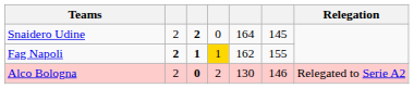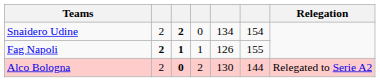 <table class="wikitable" style="text-align: center;">
 <tr>
 <th ! width=200>Teams</th>
 <th width=20></th>
 <th width=20></th>
 <th width=20></th>
 <th width=35></th>
 <th width=35></th>
 <th>Relegation</th>
 </tr>
 <tr>
 <td align="left"><a href='#'>Snaidero Udine</a></td>
 <td>2</td>
 <td><strong>2</strong></td>
 <td>0</td>
-<td>164</td>
-<td>145</td>
+<td>134</td>
+<td>154</td>
 </tr>
 <tr>
 <td align="left"><a href='#'>Fag Napoli</a></td>
 <td><strong>2</strong></td>
 <td><strong>1</strong></td>
-<td style="background: gold;">1</td>
-<td>162</td>
+<td>1</td>
+<td>126</td>
 <td>155</td>
 </tr>
 <tr bgcolor=FFCCCC>
 <td align="left"><a href='#'>Alco Bologna</a></td>
 <td>2</td>
 <td><strong>0</strong></td>
 <td>2</td>
 <td>130</td>
-<td>146</td>
+<td>144</td>
 <td rowspan=1 align="center">Relegated to <a href='#'>Serie A2</a></td>
 </tr>
 </table>
